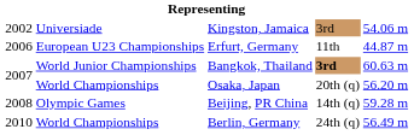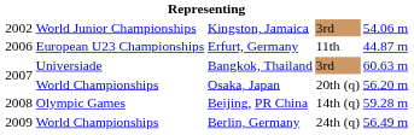 <table>
 <tr>
 <th colspan="5">Representing </th>
 </tr>
 <tr>
 <td>2002</td>
-<td><a href='#'>Universiade</a></td>
+<td><a href='#'>World Junior Championships</a></td>
 <td><a href='#'>Kingston, Jamaica</a></td>
 <td bgcolor="cc9966">3rd</td>
 <td><a href='#'>54.06 m</a></td>
 </tr>
 <tr>
 <td>2006</td>
 <td><a href='#'>European U23 Championships</a></td>
 <td><a href='#'>Erfurt, Germany</a></td>
 <td>11th</td>
 <td><a href='#'>44.87 m</a></td>
 </tr>
 <tr>
 <td rowspan=2>2007</td>
-<td><a href='#'>World Junior Championships</a></td>
+<td><a href='#'>Universiade</a></td>
 <td><a href='#'>Bangkok, Thailand</a></td>
-<td bgcolor="cc9966"><strong>3rd</strong></td>
+<td bgcolor="cc9966">3rd</td>
 <td><a href='#'>60.63 m</a></td>
 </tr>
 <tr>
 <td><a href='#'>World Championships</a></td>
 <td><a href='#'>Osaka, Japan</a></td>
 <td>20th (q)</td>
 <td><a href='#'>56.20 m</a></td>
 </tr>
 <tr>
 <td>2008</td>
 <td><a href='#'>Olympic Games</a></td>
 <td><a href='#'>Beijing</a>, <a href='#'>PR China</a></td>
 <td>14th (q)</td>
 <td><a href='#'>59.28 m</a></td>
 </tr>
 <tr>
-<td>2010</td>
+<td>2009</td>
 <td><a href='#'>World Championships</a></td>
 <td><a href='#'>Berlin, Germany</a></td>
 <td>24th (q)</td>
 <td><a href='#'>56.49 m</a></td>
 </tr>
 </table>
